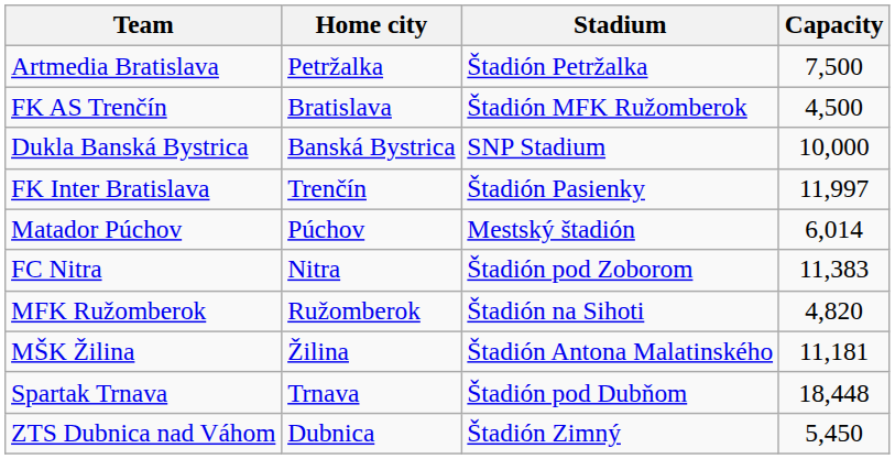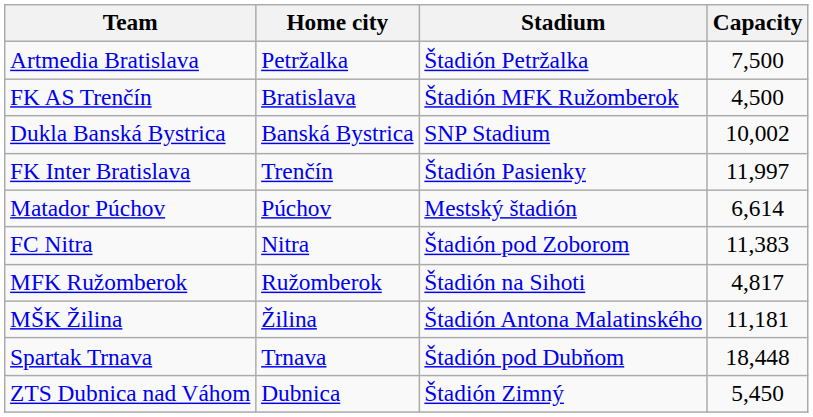 <table class="wikitable sortable">
 <tr>
 <th>Team</th>
 <th>Home city</th>
 <th>Stadium</th>
 <th>Capacity</th>
 </tr>
 <tr>
 <td><a href='#'>Artmedia Bratislava</a></td>
 <td><a href='#'>Petržalka</a></td>
 <td><a href='#'>Štadión Petržalka</a></td>
 <td align="center">7,500</td>
 </tr>
 <tr>
 <td><a href='#'>FK AS Trenčín</a></td>
 <td><a href='#'>Bratislava</a></td>
 <td><a href='#'>Štadión MFK Ružomberok</a></td>
 <td align="center">4,500</td>
 </tr>
 <tr>
 <td><a href='#'>Dukla Banská Bystrica</a></td>
 <td><a href='#'>Banská Bystrica</a></td>
 <td><a href='#'>SNP Stadium</a></td>
-<td align="center">10,000</td>
+<td align="center">10,002</td>
 </tr>
 <tr>
 <td><a href='#'>FK Inter Bratislava</a></td>
 <td><a href='#'>Trenčín</a></td>
 <td><a href='#'>Štadión Pasienky</a></td>
 <td align="center">11,997</td>
 </tr>
 <tr>
 <td><a href='#'>Matador Púchov</a></td>
 <td><a href='#'>Púchov</a></td>
 <td><a href='#'>Mestský štadión</a></td>
-<td align="center">6,014</td>
+<td align="center">6,614</td>
 </tr>
 <tr>
 <td><a href='#'>FC Nitra</a></td>
 <td><a href='#'>Nitra</a></td>
 <td><a href='#'>Štadión pod Zoborom</a></td>
 <td align="center">11,383</td>
 </tr>
 <tr>
 <td><a href='#'>MFK Ružomberok</a></td>
 <td><a href='#'>Ružomberok</a></td>
 <td><a href='#'>Štadión na Sihoti</a></td>
-<td align="center">4,820</td>
+<td align="center">4,817</td>
 </tr>
 <tr>
 <td><a href='#'>MŠK Žilina</a></td>
 <td><a href='#'>Žilina</a></td>
 <td><a href='#'>Štadión Antona Malatinského</a></td>
 <td align="center">11,181</td>
 </tr>
 <tr>
 <td><a href='#'>Spartak Trnava</a></td>
 <td><a href='#'>Trnava</a></td>
 <td><a href='#'>Štadión pod Dubňom</a></td>
 <td align="center">18,448</td>
 </tr>
 <tr>
 <td><a href='#'>ZTS Dubnica nad Váhom</a></td>
 <td><a href='#'>Dubnica</a></td>
 <td><a href='#'>Štadión Zimný</a></td>
 <td align="center">5,450</td>
 </tr>
 </table>
